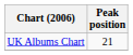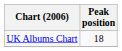 <table class="wikitable">
 <tr>
 <th>Chart (2006)</th>
 <th>Peak<br>position</th>
 </tr>
 <tr>
 <td><a href='#'>UK Albums Chart</a></td>
-<td align="center">21</td>
+<td align="center">18</td>
 </tr>
 <tr>
 </tr>
 </table>
